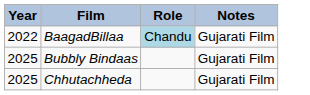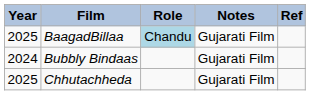 <table class="wikitable" style="font-size:95%;">
 <tr>
 <th style="background:#B0C4DE;">Year</th>
 <th style="background:#B0C4DE;">Film</th>
 <th style="background:#B0C4DE;">Role</th>
 <th style="background:#B0C4DE;">Notes</th>
+<th style="background:#B0C4DE;">Ref</th>
 </tr>
 <tr>
-<td>2022</td>
+<td>2025</td>
 <td><em>BaagadBillaa</em></td>
 <td style="background: lightblue;">Chandu</td>
 <td>Gujarati Film</td>
+<td></td>
 </tr>
 <tr>
-<td>2025</td>
+<td>2024</td>
 <td><em>Bubbly Bindaas</em></td>
 <td></td>
 <td>Gujarati Film</td>
+<td></td>
 </tr>
 <tr>
 <td>2025</td>
 <td><em>Chhutachheda</em></td>
 <td></td>
 <td>Gujarati Film</td>
+<td></td>
 </tr>
 </table>
